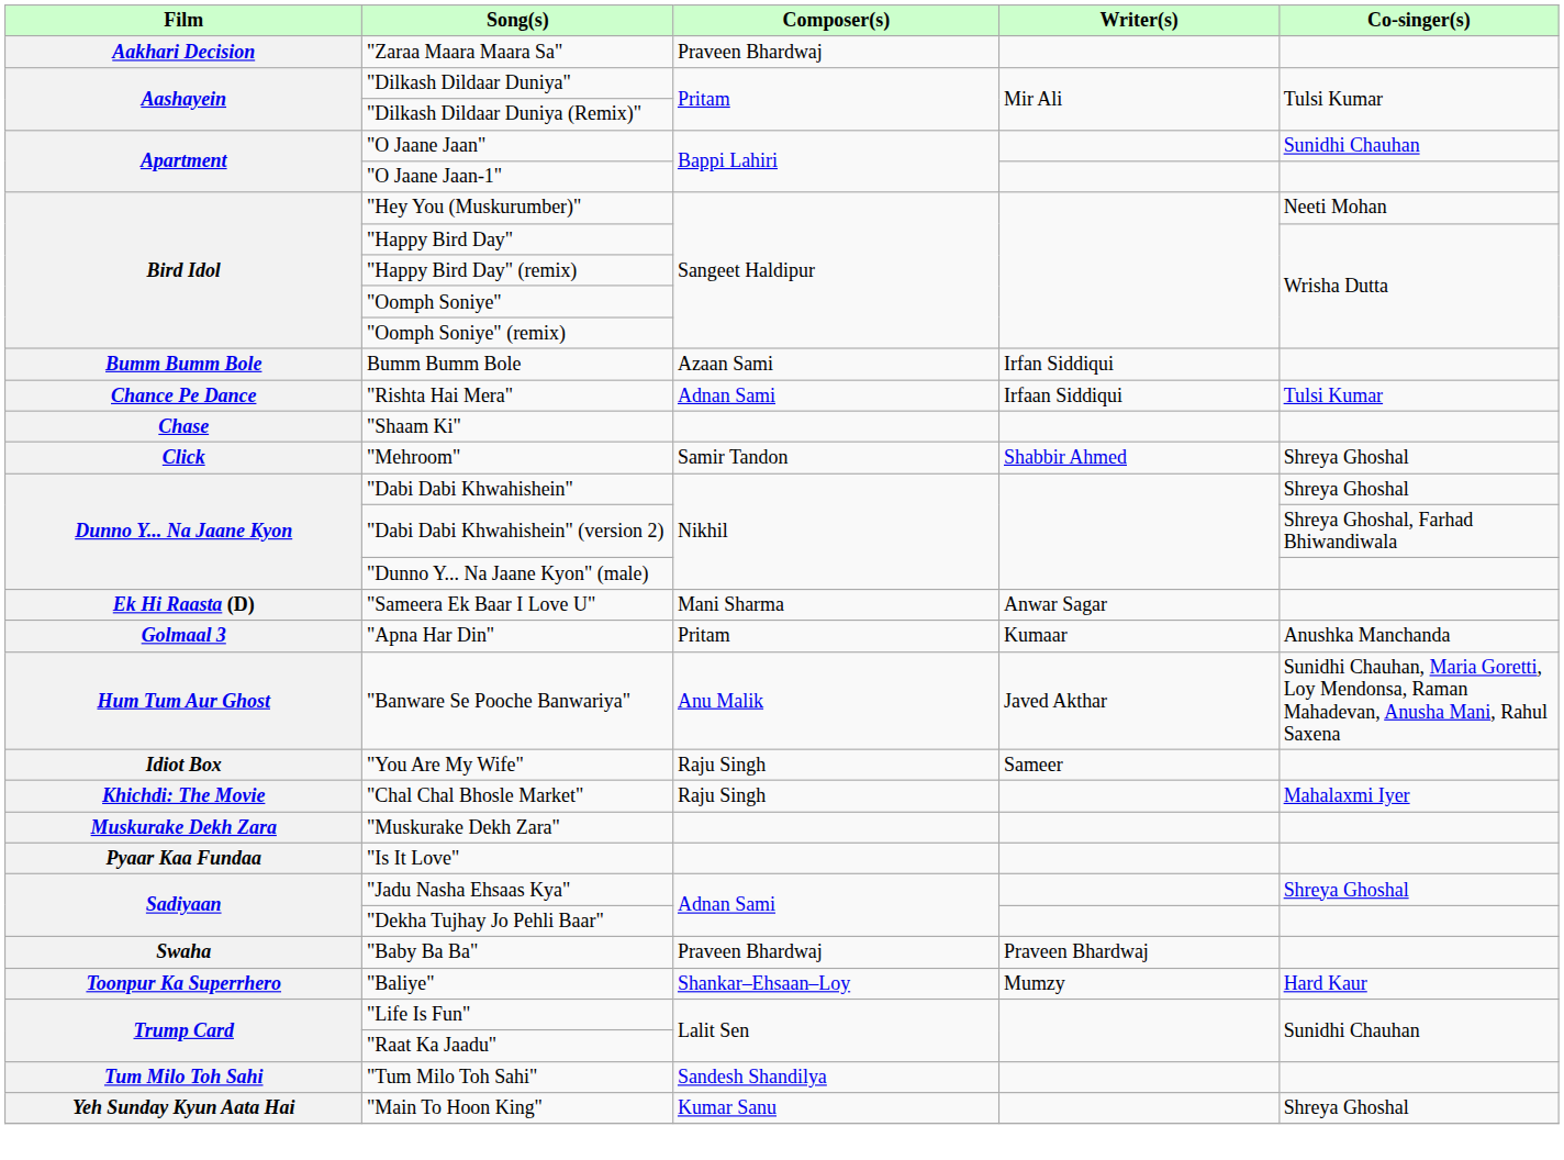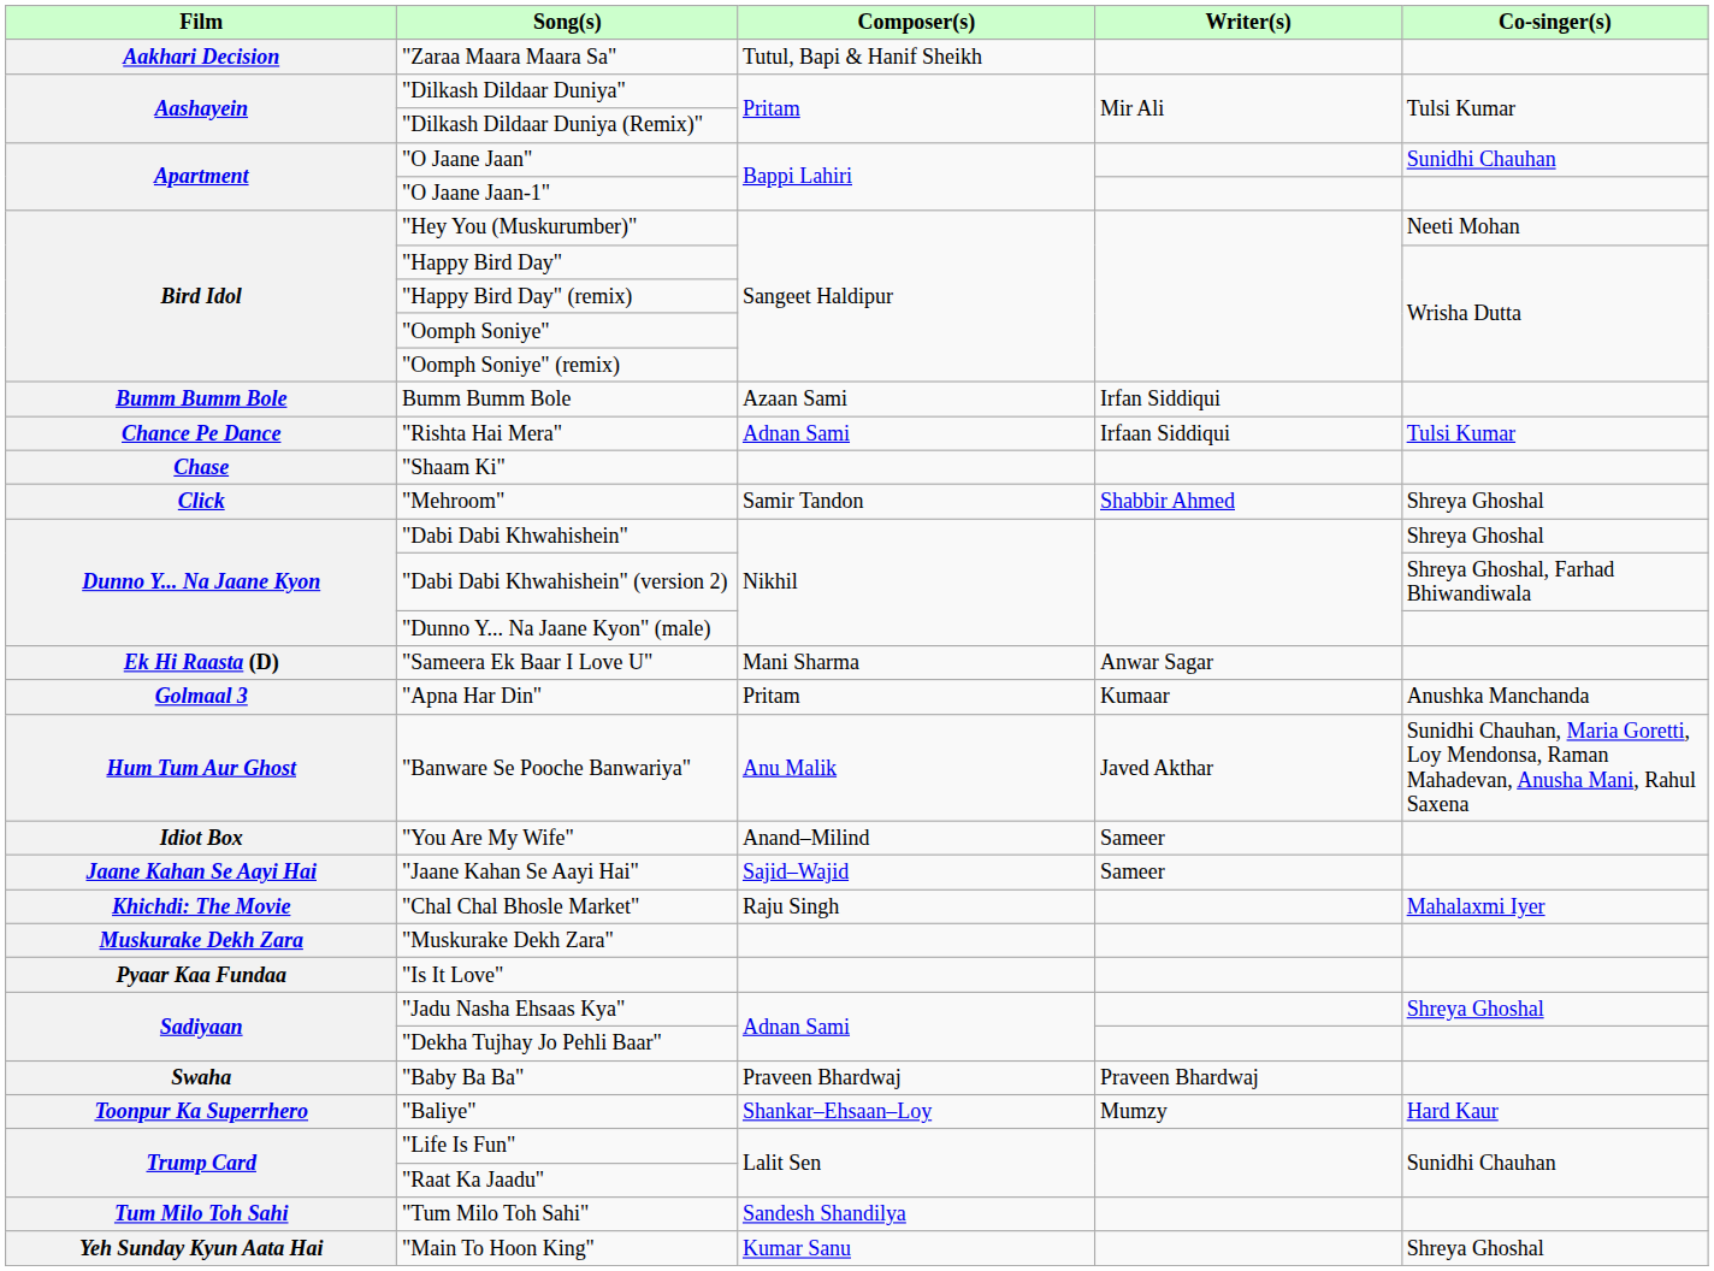 <table class="wikitable plainrowheaders" style="width:100%;" textcolor:#000;">
 <tr style="background:#cfc; text-align:center;">
 <td scope="col" style="width:23%;"><strong>Film</strong></td>
 <td scope="col" style="width:20%;"><strong>Song(s)</strong></td>
 <td scope="col" style="width:21%;"><strong>Composer(s)</strong></td>
 <td scope="col"><strong>Writer(s)</strong></td>
 <td scope="col" style="width:18%;"><strong>Co-singer(s)</strong></td>
 </tr>
 <tr>
 <th scope="row"><em><a href='#'>Aakhari Decision</a></em></th>
 <td>"Zaraa Maara Maara Sa"</td>
-<td>Praveen Bhardwaj</td>
+<td>Tutul, Bapi & Hanif Sheikh</td>
 <td></td>
 <td></td>
 </tr>
 <tr>
 <th rowspan="2"><em><a href='#'>Aashayein</a></em></th>
 <td>"Dilkash Dildaar Duniya"</td>
 <td rowspan=2><a href='#'>Pritam</a></td>
 <td rowspan=2>Mir Ali</td>
 <td rowspan=2>Tulsi Kumar</td>
 </tr>
 <tr>
 <td>"Dilkash Dildaar Duniya (Remix)"</td>
 </tr>
 <tr>
 <th scope="row" rowspan="2"><em><a href='#'>Apartment</a></em></th>
 <td>"O Jaane Jaan"</td>
 <td rowspan="2"><a href='#'>Bappi Lahiri</a></td>
 <td></td>
 <td><a href='#'>Sunidhi Chauhan</a></td>
 </tr>
 <tr>
 <td>"O Jaane Jaan-1"</td>
 <td></td>
 <td></td>
 </tr>
 <tr>
 <th scope="row" rowspan=5><em>Bird Idol</em></th>
 <td>"Hey You (Muskurumber)"</td>
 <td rowspan=5>Sangeet Haldipur</td>
 <td rowspan=5></td>
 <td>Neeti Mohan</td>
 </tr>
 <tr>
 <td>"Happy Bird Day"</td>
 <td rowspan=4>Wrisha Dutta</td>
 </tr>
 <tr>
 <td>"Happy Bird Day" (remix)</td>
 </tr>
 <tr>
 <td>"Oomph Soniye"</td>
 </tr>
 <tr>
 <td>"Oomph Soniye" (remix)</td>
 </tr>
 <tr>
 <th scope="row"><em><a href='#'>Bumm Bumm Bole</a></em></th>
 <td>Bumm Bumm Bole</td>
 <td>Azaan Sami</td>
 <td>Irfan Siddiqui</td>
 <td></td>
 </tr>
 <tr>
 <th scope="row"><em><a href='#'>Chance Pe Dance</a></em></th>
 <td>"Rishta Hai Mera"</td>
 <td><a href='#'>Adnan Sami</a></td>
 <td>Irfaan Siddiqui</td>
 <td><a href='#'>Tulsi Kumar</a></td>
 </tr>
 <tr>
 <th scope="row"><em><a href='#'>Chase</a></em></th>
 <td>"Shaam Ki"</td>
 <td></td>
 <td></td>
 <td></td>
 </tr>
 <tr>
 <th scope="row"><em><a href='#'>Click</a></em></th>
 <td>"Mehroom"</td>
 <td>Samir Tandon</td>
 <td><a href='#'>Shabbir Ahmed</a></td>
 <td>Shreya Ghoshal</td>
 </tr>
 <tr>
 <th scope="row" rowspan=3><em><a href='#'>Dunno Y... Na Jaane Kyon</a></em></th>
 <td>"Dabi Dabi Khwahishein"</td>
 <td rowspan=3>Nikhil</td>
 <td rowspan=3></td>
 <td>Shreya Ghoshal</td>
 </tr>
 <tr>
 <td>"Dabi Dabi Khwahishein" (version 2)</td>
 <td>Shreya Ghoshal, Farhad Bhiwandiwala</td>
 </tr>
 <tr>
 <td>"Dunno Y... Na Jaane Kyon" (male)</td>
 <td></td>
 </tr>
 <tr>
 <th scope="row"><em><a href='#'>Ek Hi Raasta</a></em> (D)</th>
 <td>"Sameera Ek Baar I Love U"</td>
 <td>Mani Sharma</td>
 <td>Anwar Sagar</td>
 <td></td>
 </tr>
 <tr>
 <th scope="row"><em><a href='#'>Golmaal 3</a></em></th>
 <td>"Apna Har Din"</td>
 <td>Pritam</td>
 <td>Kumaar</td>
 <td>Anushka Manchanda</td>
 </tr>
 <tr>
 <th scope="row"><em><a href='#'>Hum Tum Aur Ghost</a></em></th>
 <td>"Banware Se Pooche Banwariya"</td>
 <td><a href='#'>Anu Malik</a></td>
 <td>Javed Akthar</td>
 <td>Sunidhi Chauhan, <a href='#'>Maria Goretti</a>, Loy Mendonsa, Raman Mahadevan, <a href='#'>Anusha Mani</a>, Rahul Saxena</td>
 </tr>
 <tr>
 <th scope="row"><em>Idiot Box</em></th>
 <td>"You Are My Wife"</td>
-<td>Raju Singh</td>
+<td>Anand–Milind</td>
+<td>Sameer</td>
+<td></td>
+</tr>
+<tr>
+<th scope="row"><em><a href='#'>Jaane Kahan Se Aayi Hai</a></em></th>
+<td>"Jaane Kahan Se Aayi Hai"</td>
+<td><a href='#'>Sajid–Wajid</a></td>
 <td>Sameer</td>
 <td></td>
 </tr>
 <tr>
 <th><em><a href='#'>Khichdi: The Movie</a></em></th>
 <td>"Chal Chal Bhosle Market"</td>
 <td>Raju Singh</td>
 <td></td>
 <td><a href='#'>Mahalaxmi Iyer</a></td>
 </tr>
 <tr>
 <th scope="row"><em><a href='#'>Muskurake Dekh Zara</a></em></th>
 <td>"Muskurake Dekh Zara"</td>
 <td></td>
 <td></td>
 <td></td>
 </tr>
 <tr>
 <th scope="row"><em>Pyaar Kaa Fundaa</em></th>
 <td>"Is It Love"</td>
 <td></td>
 <td></td>
 <td></td>
 </tr>
 <tr>
 <th scope="row" rowspan="2"><em><a href='#'>Sadiyaan</a></em></th>
 <td>"Jadu Nasha Ehsaas Kya"</td>
 <td rowspan="2"><a href='#'>Adnan Sami</a></td>
 <td></td>
 <td><a href='#'>Shreya Ghoshal</a></td>
 </tr>
 <tr>
 <td>"Dekha Tujhay Jo Pehli Baar"</td>
 <td></td>
 <td></td>
 </tr>
 <tr>
 <th scope="row"><em>Swaha</em></th>
 <td>"Baby Ba Ba"</td>
 <td>Praveen Bhardwaj</td>
 <td>Praveen Bhardwaj</td>
 <td></td>
 </tr>
 <tr>
 <th scope="row"><em><a href='#'>Toonpur Ka Superrhero</a></em></th>
 <td>"Baliye"</td>
 <td><a href='#'>Shankar–Ehsaan–Loy</a></td>
 <td>Mumzy</td>
 <td><a href='#'>Hard Kaur</a></td>
 </tr>
 <tr>
 <th scope="row" rowspan=2><em><a href='#'>Trump Card</a></em></th>
 <td>"Life Is Fun"</td>
 <td rowspan=2>Lalit Sen</td>
 <td rowspan=2></td>
 <td rowspan=2>Sunidhi Chauhan</td>
 </tr>
 <tr>
 <td>"Raat Ka Jaadu"</td>
 </tr>
 <tr>
 <th scope="row"><em><a href='#'>Tum Milo Toh Sahi</a></em></th>
 <td>"Tum Milo Toh Sahi"</td>
 <td><a href='#'>Sandesh Shandilya</a></td>
 <td></td>
 <td></td>
 </tr>
 <tr>
 <th scope="row"><em>Yeh Sunday Kyun Aata Hai</em></th>
 <td>"Main To Hoon King"</td>
 <td><a href='#'>Kumar Sanu</a></td>
 <td></td>
 <td>Shreya Ghoshal</td>
 </tr>
 <tr>
 </tr>
 </table>
